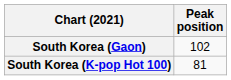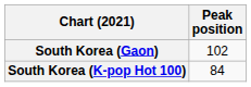 <table class="wikitable plainrowheaders sortable" style="text-align:center">
 <tr>
 <th scope="col">Chart (2021)</th>
 <th scope="col">Peak<br>position</th>
 </tr>
 <tr>
 <th scope="row">South Korea (<a href='#'>Gaon</a>)</th>
 <td>102</td>
 </tr>
 <tr>
 <th scope="row">South Korea (<a href='#'>K-pop Hot 100</a>)</th>
-<td>81</td>
+<td>84</td>
 </tr>
 </table>
